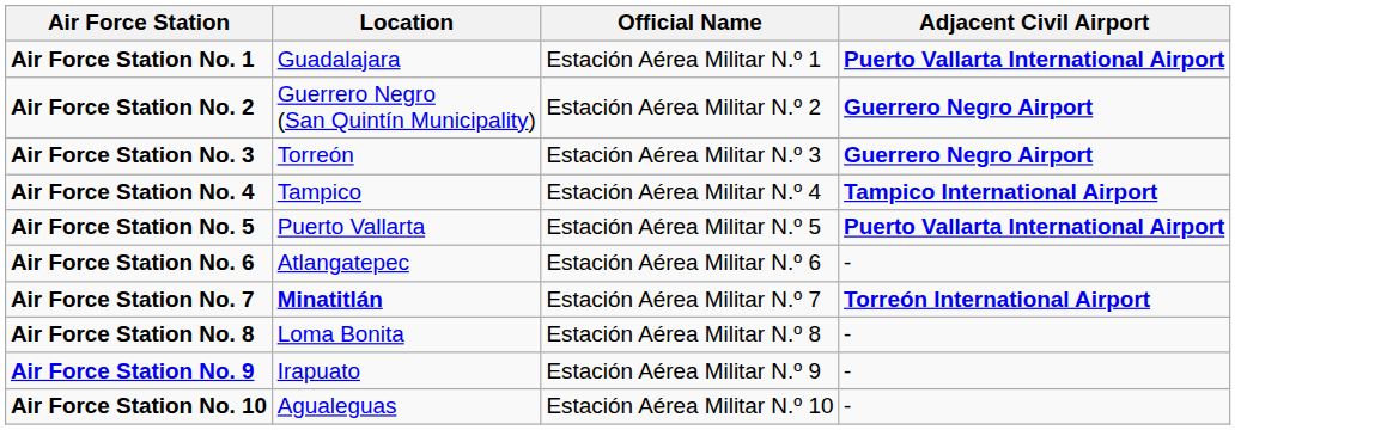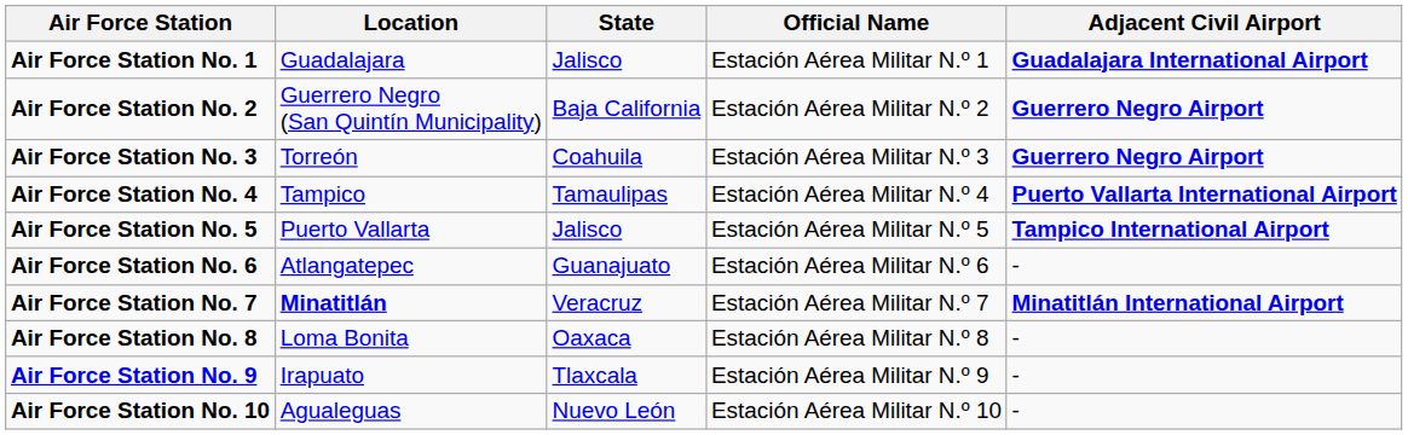 <table class="wikitable sortable" align="center">
 <tr>
 <th>Air Force Station</th>
 <th>Location</th>
+<th>State</th>
 <th>Official Name</th>
 <th>Adjacent Civil Airport</th>
 </tr>
 <tr>
 <td><strong>Air Force Station No. 1</strong></td>
 <td><a href='#'>Guadalajara</a></td>
+<td><a href='#'>Jalisco</a></td>
 <td>Estación Aérea Militar N.º 1</td>
-<td><a href='#'><strong>Puerto Vallarta International Airport</strong></a></td>
+<td><a href='#'><strong>Guadalajara International Airport</strong></a></td>
 </tr>
 <tr>
 <td><strong>Air Force Station No. 2</strong></td>
 <td><a href='#'>Guerrero Negro</a><br>(<a href='#'>San Quintín Municipality</a>)</td>
+<td><a href='#'>Baja California</a></td>
 <td>Estación Aérea Militar N.º 2</td>
 <td><a href='#'><strong>Guerrero Negro Airport</strong></a></td>
 </tr>
 <tr>
 <td><strong>Air Force Station No. 3</strong></td>
 <td><a href='#'>Torreón</a></td>
+<td><a href='#'>Coahuila</a></td>
 <td>Estación Aérea Militar N.º 3</td>
 <td><a href='#'><strong>Guerrero Negro Airport</strong></a></td>
 </tr>
 <tr>
 <td><strong>Air Force Station No. 4</strong></td>
 <td><a href='#'>Tampico</a></td>
+<td><a href='#'>Tamaulipas</a></td>
 <td>Estación Aérea Militar N.º 4</td>
-<td><a href='#'><strong>Tampico International Airport</strong></a></td>
+<td><a href='#'><strong>Puerto Vallarta International Airport</strong></a></td>
 </tr>
 <tr>
 <td><strong>Air Force Station No. 5</strong></td>
 <td><a href='#'>Puerto Vallarta</a></td>
+<td><a href='#'>Jalisco</a></td>
 <td>Estación Aérea Militar N.º 5</td>
-<td><a href='#'><strong>Puerto Vallarta International Airport</strong></a></td>
+<td><a href='#'><strong>Tampico International Airport</strong></a></td>
 </tr>
 <tr>
 <td><strong>Air Force Station No. 6</strong></td>
 <td><a href='#'>Atlangatepec</a></td>
+<td><a href='#'>Guanajuato</a></td>
 <td>Estación Aérea Militar N.º 6</td>
 <td>-</td>
 </tr>
 <tr>
 <td><strong>Air Force Station No. 7</strong></td>
 <td><strong><a href='#'>Minatitlán</a></strong></td>
+<td><a href='#'>Veracruz</a></td>
 <td>Estación Aérea Militar N.º 7</td>
-<td><a href='#'><strong>Torreón International Airport</strong></a></td>
+<td><a href='#'><strong>Minatitlán International Airport</strong></a></td>
 </tr>
 <tr>
 <td><strong>Air Force Station No. 8</strong></td>
 <td><a href='#'>Loma Bonita</a></td>
+<td><a href='#'>Oaxaca</a></td>
 <td>Estación Aérea Militar N.º 8</td>
 <td>-</td>
 </tr>
 <tr>
 <td><strong><a href='#'>Air Force Station No. 9</a></strong></td>
 <td><a href='#'>Irapuato</a></td>
+<td><a href='#'>Tlaxcala</a></td>
 <td>Estación Aérea Militar N.º 9</td>
 <td>-</td>
 </tr>
 <tr>
 <td><strong>Air Force Station No. 10</strong></td>
 <td><a href='#'>Agualeguas</a></td>
+<td><a href='#'>Nuevo León</a></td>
 <td>Estación Aérea Militar N.º 10</td>
 <td>-</td>
 </tr>
 </table>
